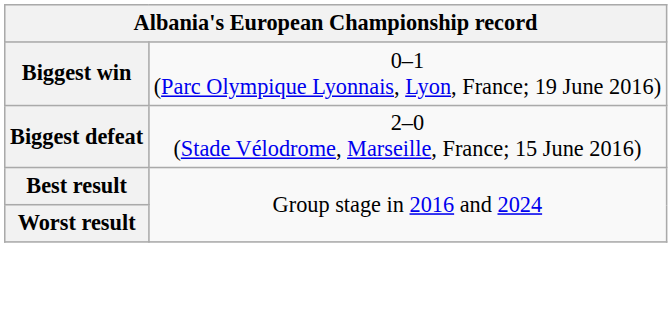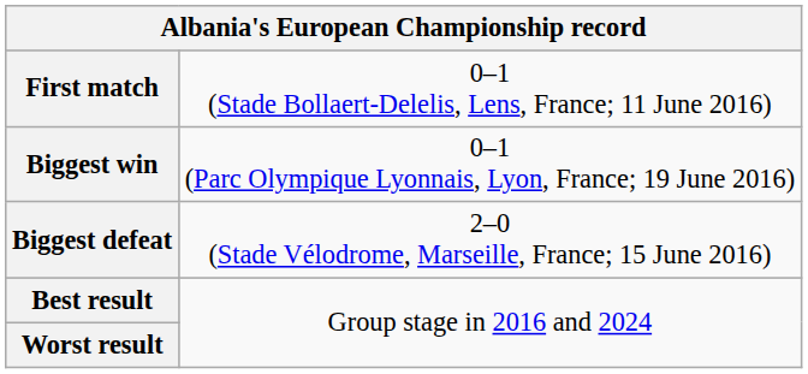 <table class="wikitable collapsible collapsed" style="text-align: center;font-size:90%;">
 <tr>
 <th colspan=2>Albania's European Championship record</th>
+</tr>
+<tr>
+<th>First match</th>
+<td> 0–1 <br>(<a href='#'>Stade Bollaert-Delelis</a>, <a href='#'>Lens</a>, France; 11 June 2016)</td>
 </tr>
 <tr>
 <th>Biggest win</th>
 <td> 0–1 <br>(<a href='#'>Parc Olympique Lyonnais</a>, <a href='#'>Lyon</a>, France; 19 June 2016)</td>
 </tr>
 <tr>
 <th>Biggest defeat</th>
 <td> 2–0 <br>(<a href='#'>Stade Vélodrome</a>, <a href='#'>Marseille</a>, France; 15 June 2016)</td>
 </tr>
 <tr>
 <th>Best result</th>
 <td rowspan=2>Group stage in <a href='#'>2016</a> and <a href='#'>2024</a></td>
 </tr>
 <tr>
 <th>Worst result</th>
 </tr>
 </table>
